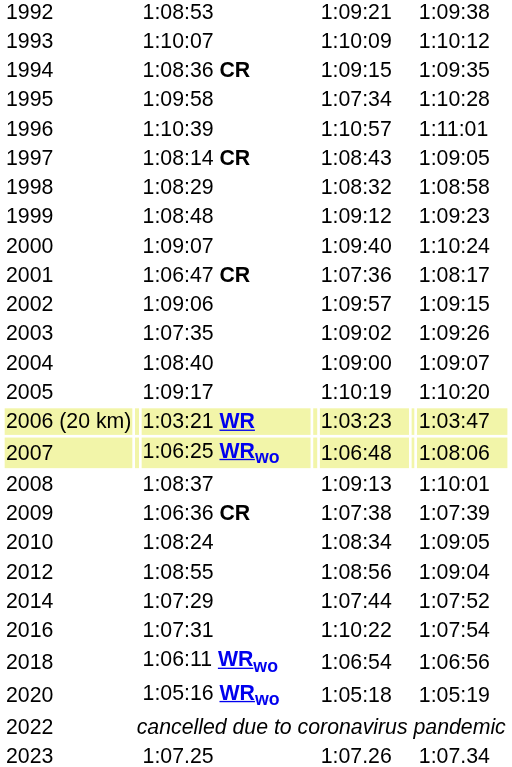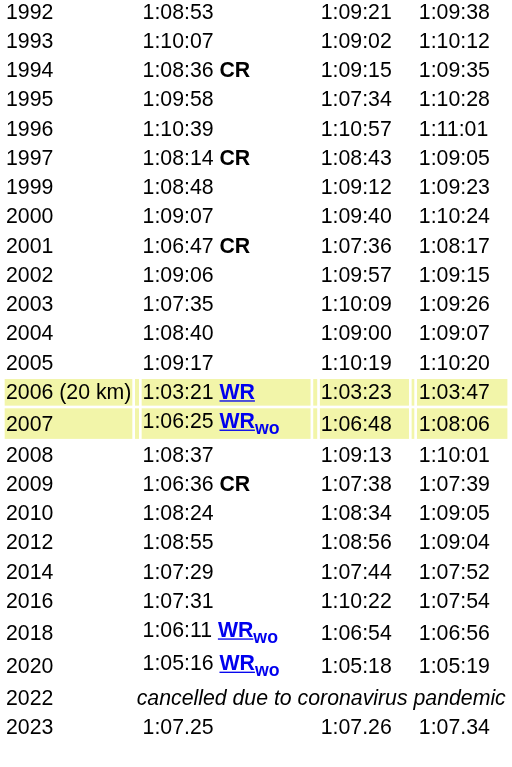 <table>
 <tr>
 <td>1992</td>
 <td></td>
 <td>1:08:53</td>
 <td></td>
 <td>1:09:21</td>
 <td></td>
 <td>1:09:38</td>
 </tr>
 <tr>
 <td>1993</td>
 <td></td>
 <td>1:10:07</td>
 <td></td>
-<td>1:10:09</td>
+<td>1:09:02</td>
 <td></td>
 <td>1:10:12</td>
 </tr>
 <tr>
 <td>1994</td>
 <td></td>
 <td>1:08:36 <strong>CR</strong></td>
 <td></td>
 <td>1:09:15</td>
 <td></td>
 <td>1:09:35</td>
 </tr>
 <tr>
 <td>1995</td>
 <td></td>
 <td>1:09:58</td>
 <td></td>
 <td>1:07:34</td>
 <td></td>
 <td>1:10:28</td>
 </tr>
 <tr>
 <td>1996</td>
 <td></td>
 <td>1:10:39</td>
 <td></td>
 <td>1:10:57</td>
 <td></td>
 <td>1:11:01</td>
 </tr>
 <tr>
 <td>1997</td>
 <td></td>
 <td>1:08:14 <strong>CR</strong></td>
 <td></td>
 <td>1:08:43</td>
 <td></td>
 <td>1:09:05</td>
-</tr>
-<tr>
-<td>1998</td>
-<td></td>
-<td>1:08:29</td>
-<td></td>
-<td>1:08:32</td>
-<td></td>
-<td>1:08:58</td>
 </tr>
 <tr>
 <td>1999</td>
 <td></td>
 <td>1:08:48</td>
 <td></td>
 <td>1:09:12</td>
 <td></td>
 <td>1:09:23</td>
 </tr>
 <tr>
 <td>2000</td>
 <td></td>
 <td>1:09:07</td>
 <td></td>
 <td>1:09:40</td>
 <td></td>
 <td>1:10:24</td>
 </tr>
 <tr>
 <td>2001</td>
 <td></td>
 <td>1:06:47 <strong>CR</strong></td>
 <td></td>
 <td>1:07:36</td>
 <td></td>
 <td>1:08:17</td>
 </tr>
 <tr>
 <td>2002</td>
 <td></td>
 <td>1:09:06</td>
 <td></td>
 <td>1:09:57</td>
 <td></td>
 <td>1:09:15</td>
 </tr>
 <tr>
 <td>2003</td>
 <td></td>
 <td>1:07:35</td>
 <td></td>
-<td>1:09:02</td>
+<td>1:10:09</td>
 <td></td>
 <td>1:09:26</td>
 </tr>
 <tr>
 <td>2004</td>
 <td></td>
 <td>1:08:40</td>
 <td></td>
 <td>1:09:00</td>
 <td></td>
 <td>1:09:07</td>
 </tr>
 <tr>
 <td>2005</td>
 <td></td>
 <td>1:09:17</td>
 <td></td>
 <td>1:10:19</td>
 <td></td>
 <td>1:10:20</td>
 </tr>
 <tr bgcolor="#F2F5A9">
 <td>2006 (20 km)</td>
 <td></td>
 <td>1:03:21 <strong><a href='#'>WR</a></strong></td>
 <td></td>
 <td>1:03:23</td>
 <td></td>
 <td>1:03:47</td>
 </tr>
 <tr bgcolor="#F2F5A9">
 <td>2007</td>
 <td></td>
 <td>1:06:25 <strong><a href='#'>WR<sub>wo</sub></a></strong></td>
 <td></td>
 <td>1:06:48</td>
 <td></td>
 <td>1:08:06</td>
 </tr>
 <tr>
 <td>2008</td>
 <td></td>
 <td>1:08:37</td>
 <td></td>
 <td>1:09:13</td>
 <td></td>
 <td>1:10:01</td>
 </tr>
 <tr>
 <td>2009</td>
 <td></td>
 <td>1:06:36 <strong>CR</strong></td>
 <td></td>
 <td>1:07:38</td>
 <td></td>
 <td>1:07:39</td>
 </tr>
 <tr>
 <td>2010</td>
 <td></td>
 <td>1:08:24</td>
 <td></td>
 <td>1:08:34</td>
 <td></td>
 <td>1:09:05</td>
 </tr>
 <tr>
 <td>2012</td>
 <td></td>
 <td>1:08:55</td>
 <td></td>
 <td>1:08:56</td>
 <td></td>
 <td>1:09:04</td>
 </tr>
 <tr>
 <td>2014</td>
 <td></td>
 <td>1:07:29</td>
 <td></td>
 <td>1:07:44</td>
 <td></td>
 <td>1:07:52</td>
 </tr>
 <tr>
 <td>2016</td>
 <td></td>
 <td>1:07:31</td>
 <td></td>
 <td>1:10:22</td>
 <td></td>
 <td>1:07:54</td>
 </tr>
 <tr>
 <td>2018</td>
 <td></td>
 <td>1:06:11 <strong><a href='#'>WR<sub>wo</sub></a></strong></td>
 <td></td>
 <td>1:06:54</td>
 <td></td>
 <td>1:06:56</td>
 </tr>
 <tr>
 <td>2020</td>
 <td></td>
 <td>1:05:16 <strong><a href='#'>WR<sub>wo</sub></a></strong></td>
 <td></td>
 <td>1:05:18</td>
 <td></td>
 <td>1:05:19</td>
 </tr>
 <tr>
 <td>2022</td>
 <td colspan="6" align="center" data-sort-value=""><em>cancelled due to coronavirus pandemic</em></td>
 </tr>
 <tr>
 <td>2023</td>
 <td></td>
 <td>1:07.25</td>
 <td></td>
 <td>1:07.26</td>
 <td></td>
 <td>1:07.34</td>
 </tr>
 </table>
